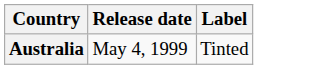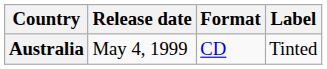 <table class="wikitable plainrowheaders">
 <tr>
 <th>Country</th>
 <th>Release date</th>
+<th>Format</th>
 <th>Label</th>
 </tr>
 <tr>
 <th scope="row">Australia</th>
 <td>May 4, 1999</td>
+<td><a href='#'>CD</a></td>
 <td>Tinted</td>
 </tr>
 </table>
